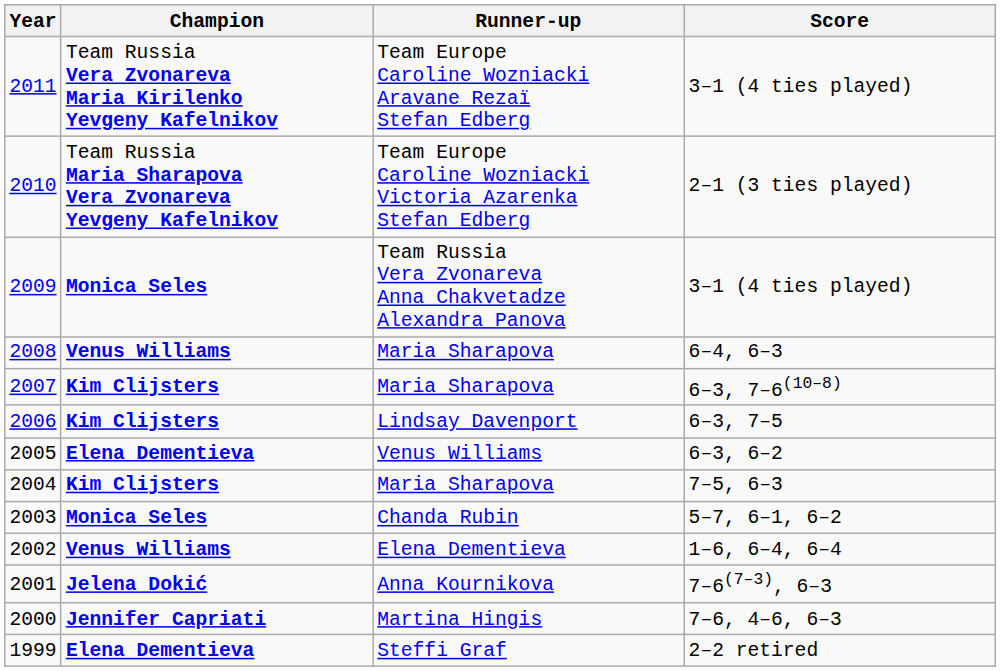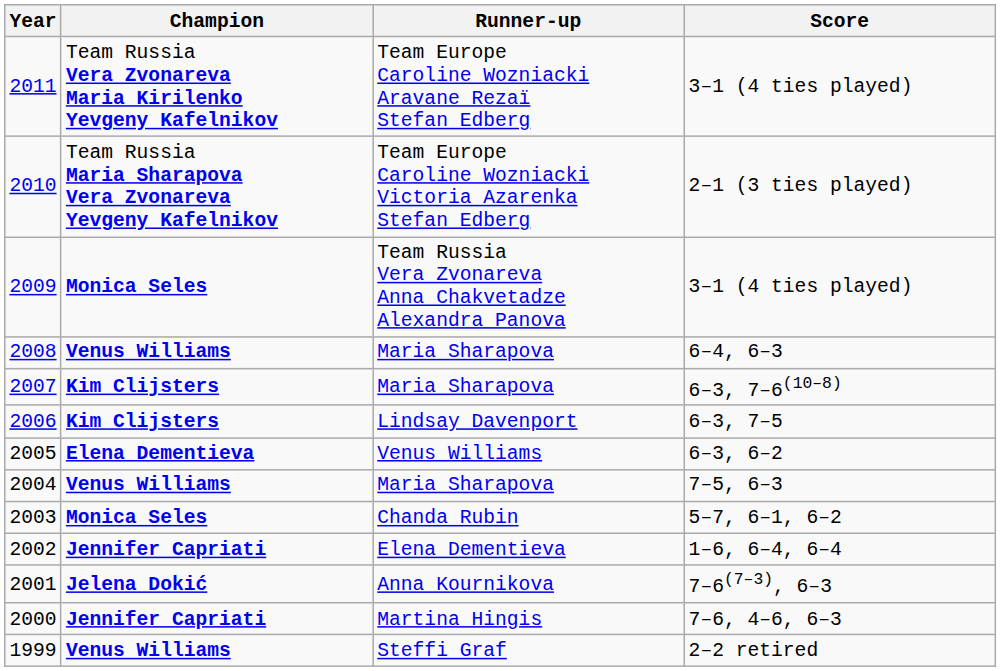 <table class="wikitable">
 <tr>
 <th>Year</th>
 <th width="200">Champion</th>
 <th width="200">Runner-up</th>
 <th width="200">Score</th>
 </tr>
 <tr>
 <td><a href='#'>2011</a></td>
 <td>Team Russia<br>  <strong><a href='#'>Vera Zvonareva</a></strong><br>  <strong><a href='#'>Maria Kirilenko</a></strong><br>  <strong><a href='#'>Yevgeny Kafelnikov</a></strong></td>
 <td>Team Europe<br>  <a href='#'>Caroline Wozniacki</a><br>  <a href='#'>Aravane Rezaï</a><br>  <a href='#'>Stefan Edberg</a></td>
 <td>3–1 (4 ties played)</td>
 </tr>
 <tr>
 <td><a href='#'>2010</a></td>
 <td>Team Russia<br>  <strong><a href='#'>Maria Sharapova</a></strong><br>  <strong><a href='#'>Vera Zvonareva</a></strong><br>  <strong><a href='#'>Yevgeny Kafelnikov</a></strong></td>
 <td>Team Europe<br>  <a href='#'>Caroline Wozniacki</a><br>  <a href='#'>Victoria Azarenka</a><br>  <a href='#'>Stefan Edberg</a></td>
 <td>2–1 (3 ties played)</td>
 </tr>
 <tr>
 <td><a href='#'>2009</a></td>
 <td> <strong><a href='#'>Monica Seles</a></strong></td>
 <td>Team Russia<br>   <a href='#'>Vera Zvonareva</a><br>   <a href='#'>Anna Chakvetadze</a><br>   <a href='#'>Alexandra Panova</a></td>
 <td>3–1 (4 ties played)</td>
 </tr>
 <tr>
 <td><a href='#'>2008</a></td>
 <td> <strong><a href='#'>Venus Williams</a></strong></td>
 <td> <a href='#'>Maria Sharapova</a></td>
 <td>6–4, 6–3</td>
 </tr>
 <tr>
 <td><a href='#'>2007</a></td>
 <td> <strong><a href='#'>Kim Clijsters</a></strong></td>
 <td> <a href='#'>Maria Sharapova</a></td>
 <td>6–3, 7–6<sup>(10–8)</sup></td>
 </tr>
 <tr>
 <td><a href='#'>2006</a></td>
 <td> <strong><a href='#'>Kim Clijsters</a></strong></td>
 <td> <a href='#'>Lindsay Davenport</a></td>
 <td>6–3, 7–5</td>
 </tr>
 <tr>
 <td>2005</td>
 <td> <strong><a href='#'>Elena Dementieva</a></strong></td>
 <td> <a href='#'>Venus Williams</a></td>
 <td>6–3, 6–2</td>
 </tr>
 <tr>
 <td>2004</td>
-<td> <strong><a href='#'>Kim Clijsters</a></strong></td>
+<td> <strong><a href='#'>Venus Williams</a></strong></td>
 <td> <a href='#'>Maria Sharapova</a></td>
 <td>7–5, 6–3</td>
 </tr>
 <tr>
 <td>2003</td>
 <td> <strong><a href='#'>Monica Seles</a></strong></td>
 <td> <a href='#'>Chanda Rubin</a></td>
 <td>5–7, 6–1, 6–2</td>
 </tr>
 <tr>
 <td>2002</td>
-<td> <strong><a href='#'>Venus Williams</a></strong></td>
+<td> <strong><a href='#'>Jennifer Capriati</a></strong></td>
 <td> <a href='#'>Elena Dementieva</a></td>
 <td>1–6, 6–4, 6–4</td>
 </tr>
 <tr>
 <td>2001</td>
 <td> <strong><a href='#'>Jelena Dokić</a></strong></td>
 <td> <a href='#'>Anna Kournikova</a></td>
 <td>7–6<sup>(7–3)</sup>, 6–3</td>
 </tr>
 <tr>
 <td>2000</td>
 <td> <strong><a href='#'>Jennifer Capriati</a></strong></td>
 <td> <a href='#'>Martina Hingis</a></td>
 <td>7–6, 4–6, 6–3</td>
 </tr>
 <tr>
 <td>1999</td>
-<td> <strong><a href='#'>Elena Dementieva</a></strong></td>
+<td> <strong><a href='#'>Venus Williams</a></strong></td>
 <td> <a href='#'>Steffi Graf</a></td>
 <td>2–2 retired</td>
 </tr>
 </table>
